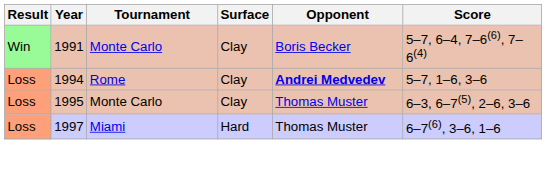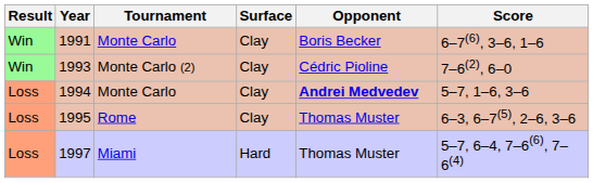 <table class="sortable wikitable">
 <tr>
 <th style="width:40px">Result</th>
 <th style="width:30px">Year</th>
 <th style="width:150px">Tournament</th>
 <th style="width:50px">Surface</th>
 <th style="width:150px">Opponent</th>
 <th style="width:160px"  class="unsortable">Score</th>
 </tr>
 <tr style="background:#ebc2af;">
 <td style="background:#98fb98;">Win</td>
 <td>1991</td>
 <td><a href='#'>Monte Carlo</a></td>
 <td>Clay</td>
 <td> <a href='#'>Boris Becker</a></td>
-<td>5–7, 6–4, 7–6<sup>(6)</sup>, 7–6<sup>(4)</sup></td>
+<td>6–7<sup>(6)</sup>, 3–6, 1–6</td>
+</tr>
+<tr style="background:#ebc2af;">
+<td style="background:#98fb98;">Win</td>
+<td>1993</td>
+<td>Monte Carlo <small>(2)</small></td>
+<td>Clay</td>
+<td> <a href='#'>Cédric Pioline</a></td>
+<td>7–6<sup>(2)</sup>, 6–0</td>
 </tr>
 <tr style="background:#ebc2af;">
 <td style="background:#ffa07a;">Loss</td>
 <td>1994</td>
-<td><a href='#'>Rome</a></td>
+<td>Monte Carlo</td>
 <td>Clay</td>
 <td><strong> <a href='#'>Andrei Medvedev</a></strong></td>
 <td>5–7, 1–6, 3–6</td>
 </tr>
 <tr style="background:#ebc2af;">
 <td style="background:#ffa07a;">Loss</td>
 <td>1995</td>
-<td>Monte Carlo</td>
+<td><a href='#'>Rome</a></td>
 <td>Clay</td>
 <td> <a href='#'>Thomas Muster</a></td>
 <td>6–3, 6–7<sup>(5)</sup>, 2–6, 3–6</td>
 </tr>
 <tr style="background:#ccf;">
 <td style="background:#ffa07a;">Loss</td>
 <td>1997</td>
 <td><a href='#'>Miami</a></td>
 <td>Hard</td>
 <td> Thomas Muster</td>
-<td>6–7<sup>(6)</sup>, 3–6, 1–6</td>
+<td>5–7, 6–4, 7–6<sup>(6)</sup>, 7–6<sup>(4)</sup></td>
 </tr>
 </table>
